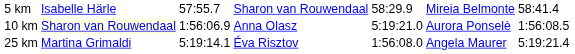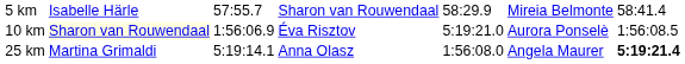 <table>
 <tr>
 <td>5 km<br></td>
 <td><a href='#'>Isabelle Härle</a><br></td>
 <td>57:55.7</td>
 <td><a href='#'>Sharon van Rouwendaal</a><br></td>
 <td>58:29.9</td>
 <td><a href='#'>Mireia Belmonte</a><br></td>
 <td>58:41.4</td>
 </tr>
 <tr>
 <td>10 km<br></td>
 <td style="background: lightyellow;"><a href='#'>Sharon van Rouwendaal</a><br></td>
 <td>1:56:06.9</td>
-<td><a href='#'>Anna Olasz</a><br></td>
+<td><a href='#'>Éva Risztov</a><br></td>
 <td>5:19:21.0</td>
 <td><a href='#'>Aurora Ponselè</a><br></td>
 <td>1:56:08.5</td>
 </tr>
 <tr>
 <td>25 km<br></td>
 <td><a href='#'>Martina Grimaldi</a><br></td>
 <td>5:19:14.1</td>
-<td><a href='#'>Éva Risztov</a><br></td>
+<td><a href='#'>Anna Olasz</a><br></td>
 <td>1:56:08.0</td>
 <td><a href='#'>Angela Maurer</a><br></td>
-<td>5:19:21.4</td>
+<td><strong>5:19:21.4</strong></td>
 </tr>
 </table>
